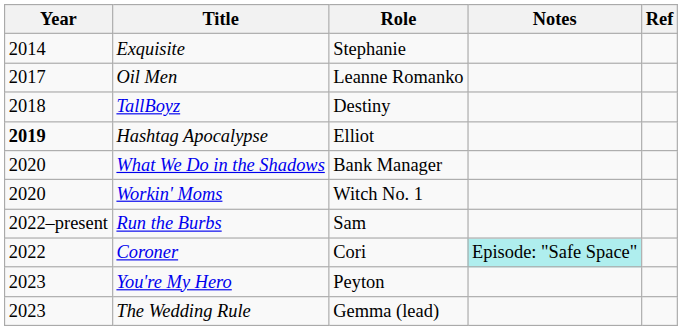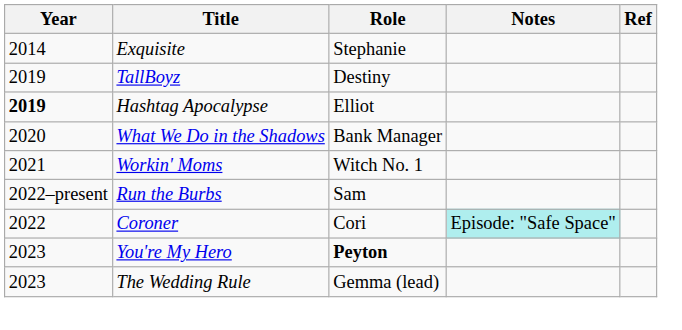 <table class="wikitable">
 <tr>
 <th scope="col">Year</th>
 <th scope="col">Title</th>
 <th scope="col">Role</th>
 <th scope="col">Notes</th>
 <th scope="col">Ref</th>
 </tr>
 <tr>
 <td>2014</td>
 <td scope="row"><em>Exquisite</em></td>
 <td>Stephanie</td>
 <td></td>
 <td></td>
 </tr>
 <tr>
-<td>2017</td>
-<td scope="row"><em>Oil Men</em></td>
-<td>Leanne Romanko</td>
-<td></td>
-<td></td>
-</tr>
-<tr>
-<td>2018</td>
+<td>2019</td>
 <td scope="row"><em><a href='#'>TallBoyz</a></em></td>
 <td>Destiny</td>
 <td></td>
 <td></td>
 </tr>
 <tr>
 <td><strong>2019</strong></td>
 <td scope="row"><em>Hashtag Apocalypse</em></td>
 <td>Elliot</td>
 <td></td>
 <td></td>
 </tr>
 <tr>
 <td>2020</td>
 <td scope="row"><em><a href='#'>What We Do in the Shadows</a></em></td>
 <td>Bank Manager</td>
 <td></td>
 <td></td>
 </tr>
 <tr>
-<td>2020</td>
+<td>2021</td>
 <td scope="row"><em><a href='#'>Workin' Moms</a></em></td>
 <td>Witch No. 1</td>
 <td></td>
 <td></td>
 </tr>
 <tr>
 <td>2022–present</td>
 <td scope="row"><em><a href='#'>Run the Burbs</a></em></td>
 <td>Sam</td>
 <td></td>
 <td></td>
 </tr>
 <tr>
 <td>2022</td>
 <td scope="row"><em><a href='#'>Coroner</a></em></td>
 <td>Cori</td>
 <td style="background: paleturquoise;">Episode: "Safe Space"</td>
 </tr>
 <tr>
 <td>2023</td>
 <td><em><a href='#'>You're My Hero</a></em></td>
-<td>Peyton</td>
+<td><strong>Peyton</strong></td>
 <td></td>
 <td></td>
 </tr>
 <tr>
 <td>2023</td>
 <td><em>The Wedding Rule</em></td>
 <td>Gemma (lead)</td>
 <td></td>
 <td></td>
 </tr>
 </table>
